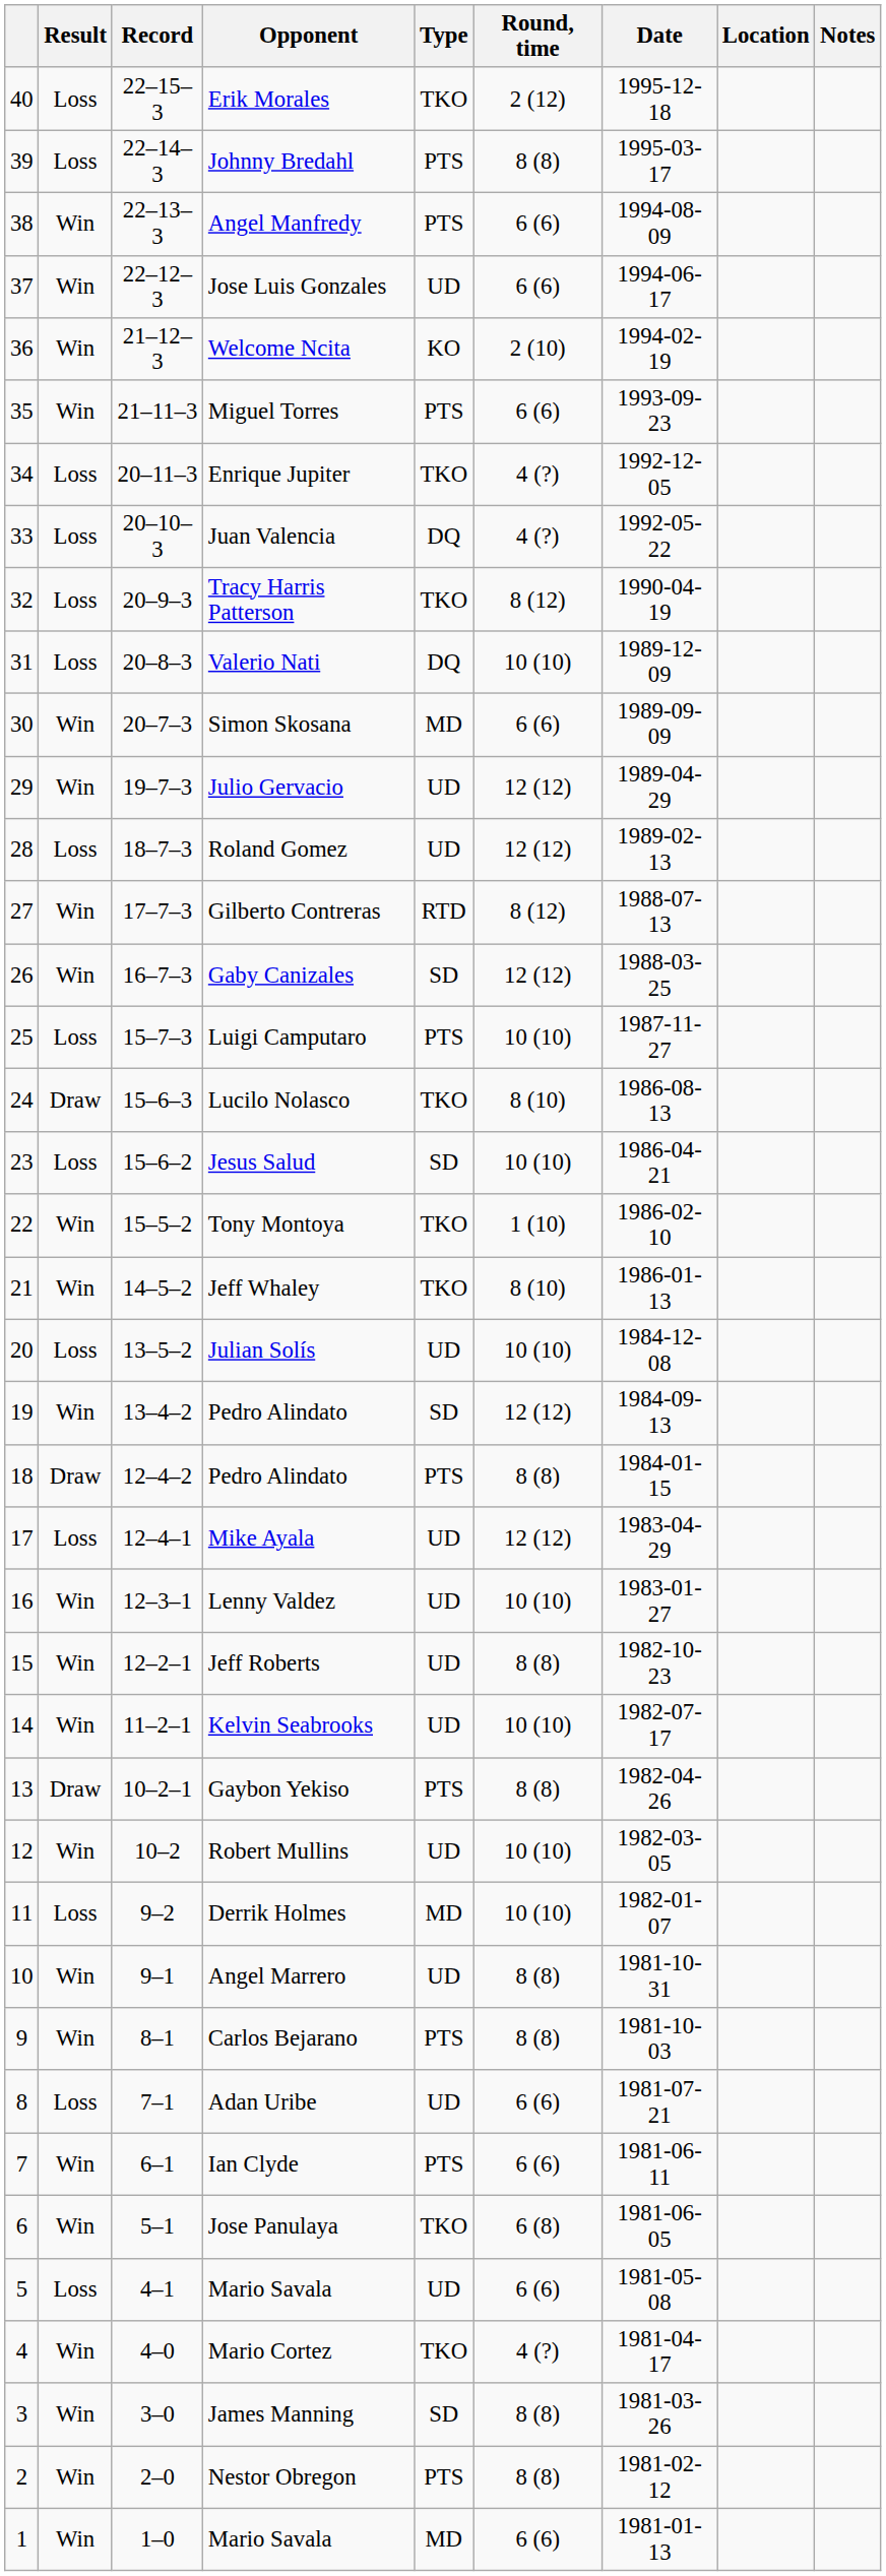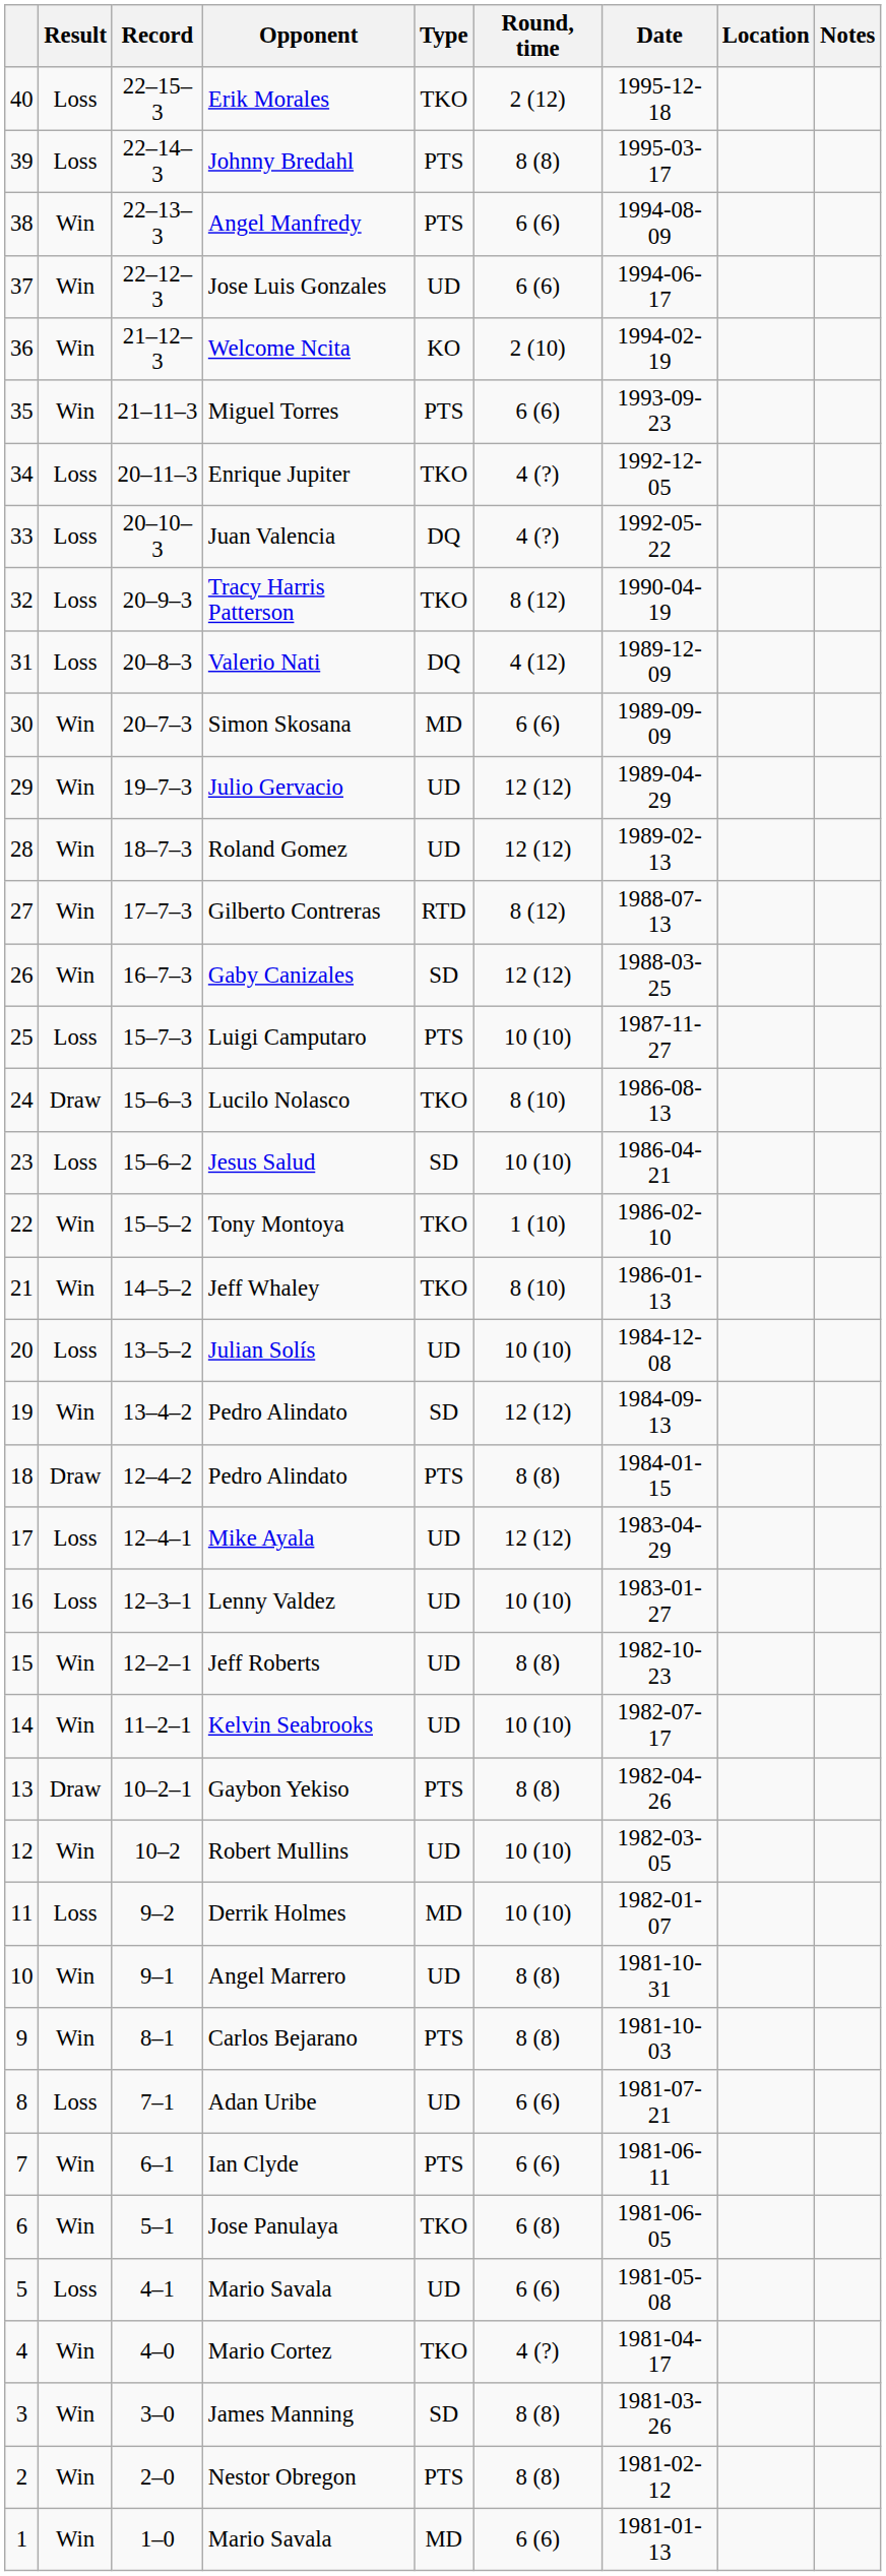 <table class=wikitable style=text-align:center>
 <tr>
 <th></th>
 <th>Result</th>
 <th>Record</th>
 <th>Opponent</th>
 <th>Type</th>
 <th>Round, time</th>
 <th>Date</th>
 <th>Location</th>
 <th>Notes</th>
 </tr>
 <tr>
 <td>40</td>
 <td>Loss</td>
 <td>22–15–3</td>
 <td align=left><a href='#'>Erik Morales</a></td>
 <td>TKO</td>
 <td>2 (12)</td>
 <td>1995-12-18</td>
 <td align=left></td>
 <td align=left></td>
 </tr>
 <tr>
 <td>39</td>
 <td>Loss</td>
 <td>22–14–3</td>
 <td align=left><a href='#'>Johnny Bredahl</a></td>
 <td>PTS</td>
 <td>8 (8)</td>
 <td>1995-03-17</td>
 <td align=left></td>
 <td align=left></td>
 </tr>
 <tr>
 <td>38</td>
 <td>Win</td>
 <td>22–13–3</td>
 <td align=left><a href='#'>Angel Manfredy</a></td>
 <td>PTS</td>
 <td>6 (6)</td>
 <td>1994-08-09</td>
 <td align=left></td>
 <td align=left></td>
 </tr>
 <tr>
 <td>37</td>
 <td>Win</td>
 <td>22–12–3</td>
 <td align=left>Jose Luis Gonzales</td>
 <td>UD</td>
 <td>6 (6)</td>
 <td>1994-06-17</td>
 <td align=left></td>
 <td align=left></td>
 </tr>
 <tr>
 <td>36</td>
 <td>Win</td>
 <td>21–12–3</td>
 <td align=left><a href='#'>Welcome Ncita</a></td>
 <td>KO</td>
 <td>2 (10)</td>
 <td>1994-02-19</td>
 <td align=left></td>
 <td align=left></td>
 </tr>
 <tr>
 <td>35</td>
 <td>Win</td>
 <td>21–11–3</td>
 <td align=left>Miguel Torres</td>
 <td>PTS</td>
 <td>6 (6)</td>
 <td>1993-09-23</td>
 <td align=left></td>
 <td align=left></td>
 </tr>
 <tr>
 <td>34</td>
 <td>Loss</td>
 <td>20–11–3</td>
 <td align=left>Enrique Jupiter</td>
 <td>TKO</td>
 <td>4 (?)</td>
 <td>1992-12-05</td>
 <td align=left></td>
 <td align=left></td>
 </tr>
 <tr>
 <td>33</td>
 <td>Loss</td>
 <td>20–10–3</td>
 <td align=left>Juan Valencia</td>
 <td>DQ</td>
 <td>4 (?)</td>
 <td>1992-05-22</td>
 <td align=left></td>
 <td align=left></td>
 </tr>
 <tr>
 <td>32</td>
 <td>Loss</td>
 <td>20–9–3</td>
 <td align=left><a href='#'>Tracy Harris Patterson</a></td>
 <td>TKO</td>
 <td>8 (12)</td>
 <td>1990-04-19</td>
 <td align=left></td>
 <td align=left></td>
 </tr>
 <tr>
 <td>31</td>
 <td>Loss</td>
 <td>20–8–3</td>
 <td align=left><a href='#'>Valerio Nati</a></td>
 <td>DQ</td>
-<td>10 (10)</td>
+<td>4 (12)</td>
 <td>1989-12-09</td>
 <td align=left></td>
 <td align=left></td>
 </tr>
 <tr>
 <td>30</td>
 <td>Win</td>
 <td>20–7–3</td>
 <td align=left>Simon Skosana</td>
 <td>MD</td>
 <td>6 (6)</td>
 <td>1989-09-09</td>
 <td align=left></td>
 <td align=left></td>
 </tr>
 <tr>
 <td>29</td>
 <td>Win</td>
 <td>19–7–3</td>
 <td align=left><a href='#'>Julio Gervacio</a></td>
 <td>UD</td>
 <td>12 (12)</td>
 <td>1989-04-29</td>
 <td align=left></td>
 <td align=left></td>
 </tr>
 <tr>
 <td>28</td>
-<td>Loss</td>
+<td>Win</td>
 <td>18–7–3</td>
 <td align=left>Roland Gomez</td>
 <td>UD</td>
 <td>12 (12)</td>
 <td>1989-02-13</td>
 <td align=left></td>
 <td align=left></td>
 </tr>
 <tr>
 <td>27</td>
 <td>Win</td>
 <td>17–7–3</td>
 <td align=left>Gilberto Contreras</td>
 <td>RTD</td>
 <td>8 (12)</td>
 <td>1988-07-13</td>
 <td align=left></td>
 <td align=left></td>
 </tr>
 <tr>
 <td>26</td>
 <td>Win</td>
 <td>16–7–3</td>
 <td align=left><a href='#'>Gaby Canizales</a></td>
 <td>SD</td>
 <td>12 (12)</td>
 <td>1988-03-25</td>
 <td align=left></td>
 <td align=left></td>
 </tr>
 <tr>
 <td>25</td>
 <td>Loss</td>
 <td>15–7–3</td>
 <td align=left>Luigi Camputaro</td>
 <td>PTS</td>
 <td>10 (10)</td>
 <td>1987-11-27</td>
 <td align=left></td>
 <td align=left></td>
 </tr>
 <tr>
 <td>24</td>
 <td>Draw</td>
 <td>15–6–3</td>
 <td align=left>Lucilo Nolasco</td>
 <td>TKO</td>
 <td>8 (10)</td>
 <td>1986-08-13</td>
 <td align=left></td>
 <td align=left></td>
 </tr>
 <tr>
 <td>23</td>
 <td>Loss</td>
 <td>15–6–2</td>
 <td align=left><a href='#'>Jesus Salud</a></td>
 <td>SD</td>
 <td>10 (10)</td>
 <td>1986-04-21</td>
 <td align=left></td>
 <td align=left></td>
 </tr>
 <tr>
 <td>22</td>
 <td>Win</td>
 <td>15–5–2</td>
 <td align=left>Tony Montoya</td>
 <td>TKO</td>
 <td>1 (10)</td>
 <td>1986-02-10</td>
 <td align=left></td>
 <td align=left></td>
 </tr>
 <tr>
 <td>21</td>
 <td>Win</td>
 <td>14–5–2</td>
 <td align=left>Jeff Whaley</td>
 <td>TKO</td>
 <td>8 (10)</td>
 <td>1986-01-13</td>
 <td align=left></td>
 <td align=left></td>
 </tr>
 <tr>
 <td>20</td>
 <td>Loss</td>
 <td>13–5–2</td>
 <td align=left><a href='#'>Julian Solís</a></td>
 <td>UD</td>
 <td>10 (10)</td>
 <td>1984-12-08</td>
 <td align=left></td>
 <td align=left></td>
 </tr>
 <tr>
 <td>19</td>
 <td>Win</td>
 <td>13–4–2</td>
 <td align=left>Pedro Alindato</td>
 <td>SD</td>
 <td>12 (12)</td>
 <td>1984-09-13</td>
 <td align=left></td>
 <td align=left></td>
 </tr>
 <tr>
 <td>18</td>
 <td>Draw</td>
 <td>12–4–2</td>
 <td align=left>Pedro Alindato</td>
 <td>PTS</td>
 <td>8 (8)</td>
 <td>1984-01-15</td>
 <td align=left></td>
 <td align=left></td>
 </tr>
 <tr>
 <td>17</td>
 <td>Loss</td>
 <td>12–4–1</td>
 <td align=left><a href='#'>Mike Ayala</a></td>
 <td>UD</td>
 <td>12 (12)</td>
 <td>1983-04-29</td>
 <td align=left></td>
 <td align=left></td>
 </tr>
 <tr>
 <td>16</td>
-<td>Win</td>
+<td>Loss</td>
 <td>12–3–1</td>
 <td align=left>Lenny Valdez</td>
 <td>UD</td>
 <td>10 (10)</td>
 <td>1983-01-27</td>
 <td align=left></td>
 <td align=left></td>
 </tr>
 <tr>
 <td>15</td>
 <td>Win</td>
 <td>12–2–1</td>
 <td align=left>Jeff Roberts</td>
 <td>UD</td>
 <td>8 (8)</td>
 <td>1982-10-23</td>
 <td align=left></td>
 <td align=left></td>
 </tr>
 <tr>
 <td>14</td>
 <td>Win</td>
 <td>11–2–1</td>
 <td align=left><a href='#'>Kelvin Seabrooks</a></td>
 <td>UD</td>
 <td>10 (10)</td>
 <td>1982-07-17</td>
 <td align=left></td>
 <td align=left></td>
 </tr>
 <tr>
 <td>13</td>
 <td>Draw</td>
 <td>10–2–1</td>
 <td align=left>Gaybon Yekiso</td>
 <td>PTS</td>
 <td>8 (8)</td>
 <td>1982-04-26</td>
 <td align=left></td>
 <td align=left></td>
 </tr>
 <tr>
 <td>12</td>
 <td>Win</td>
 <td>10–2</td>
 <td align=left>Robert Mullins</td>
 <td>UD</td>
 <td>10 (10)</td>
 <td>1982-03-05</td>
 <td align=left></td>
 <td align=left></td>
 </tr>
 <tr>
 <td>11</td>
 <td>Loss</td>
 <td>9–2</td>
 <td align=left>Derrik Holmes</td>
 <td>MD</td>
 <td>10 (10)</td>
 <td>1982-01-07</td>
 <td align=left></td>
 <td align=left></td>
 </tr>
 <tr>
 <td>10</td>
 <td>Win</td>
 <td>9–1</td>
 <td align=left>Angel Marrero</td>
 <td>UD</td>
 <td>8 (8)</td>
 <td>1981-10-31</td>
 <td align=left></td>
 <td align=left></td>
 </tr>
 <tr>
 <td>9</td>
 <td>Win</td>
 <td>8–1</td>
 <td align=left>Carlos Bejarano</td>
 <td>PTS</td>
 <td>8 (8)</td>
 <td>1981-10-03</td>
 <td align=left></td>
 <td align=left></td>
 </tr>
 <tr>
 <td>8</td>
 <td>Loss</td>
 <td>7–1</td>
 <td align=left>Adan Uribe</td>
 <td>UD</td>
 <td>6 (6)</td>
 <td>1981-07-21</td>
 <td align=left></td>
 <td align=left></td>
 </tr>
 <tr>
 <td>7</td>
 <td>Win</td>
 <td>6–1</td>
 <td align=left>Ian Clyde</td>
 <td>PTS</td>
 <td>6 (6)</td>
 <td>1981-06-11</td>
 <td align=left></td>
 <td align=left></td>
 </tr>
 <tr>
 <td>6</td>
 <td>Win</td>
 <td>5–1</td>
 <td align=left>Jose Panulaya</td>
 <td>TKO</td>
 <td>6 (8)</td>
 <td>1981-06-05</td>
 <td align=left></td>
 <td align=left></td>
 </tr>
 <tr>
 <td>5</td>
 <td>Loss</td>
 <td>4–1</td>
 <td align=left>Mario Savala</td>
 <td>UD</td>
 <td>6 (6)</td>
 <td>1981-05-08</td>
 <td align=left></td>
 <td align=left></td>
 </tr>
 <tr>
 <td>4</td>
 <td>Win</td>
 <td>4–0</td>
 <td align=left>Mario Cortez</td>
 <td>TKO</td>
 <td>4 (?)</td>
 <td>1981-04-17</td>
 <td align=left></td>
 <td align=left></td>
 </tr>
 <tr>
 <td>3</td>
 <td>Win</td>
 <td>3–0</td>
 <td align=left>James Manning</td>
 <td>SD</td>
 <td>8 (8)</td>
 <td>1981-03-26</td>
 <td align=left></td>
 <td align=left></td>
 </tr>
 <tr>
 <td>2</td>
 <td>Win</td>
 <td>2–0</td>
 <td align=left>Nestor Obregon</td>
 <td>PTS</td>
 <td>8 (8)</td>
 <td>1981-02-12</td>
 <td align=left></td>
 <td align=left></td>
 </tr>
 <tr>
 <td>1</td>
 <td>Win</td>
 <td>1–0</td>
 <td align=left>Mario Savala</td>
 <td>MD</td>
 <td>6 (6)</td>
 <td>1981-01-13</td>
 <td align=left></td>
 <td align=left></td>
 </tr>
 </table>
